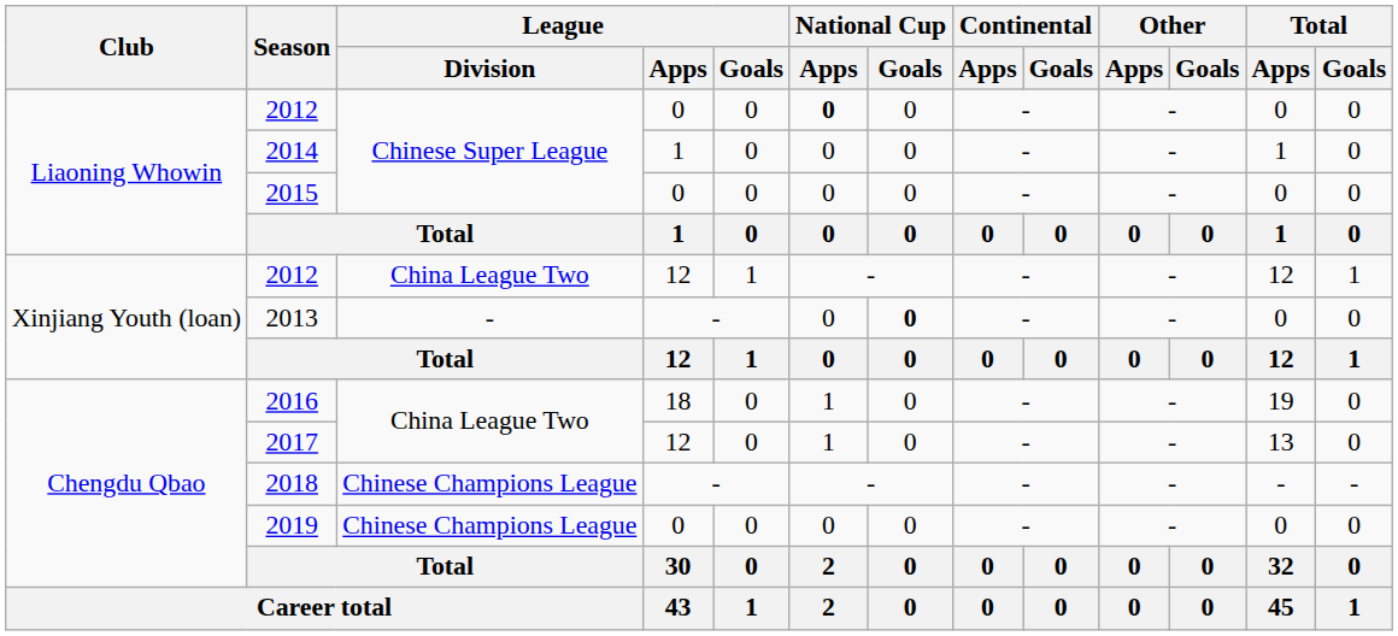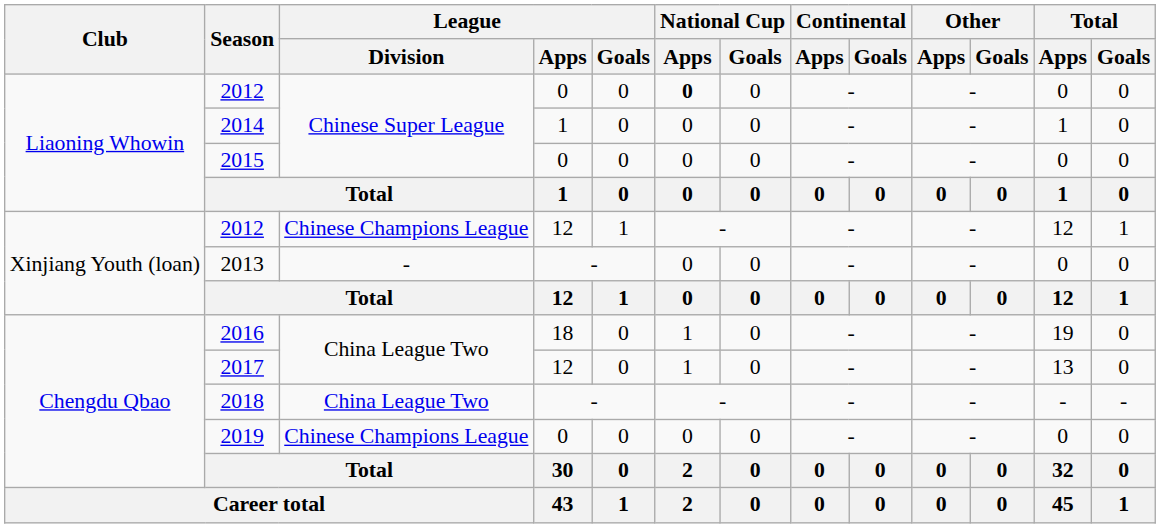 <table class="wikitable" style="text-align: center">
 <tr>
 <th rowspan="2">Club</th>
 <th rowspan="2">Season</th>
 <th colspan="3">League</th>
 <th colspan="2">National Cup</th>
 <th colspan="2">Continental</th>
 <th colspan="2">Other</th>
 <th colspan="2">Total</th>
 </tr>
 <tr>
 <th>Division</th>
 <th>Apps</th>
 <th>Goals</th>
 <th>Apps</th>
 <th>Goals</th>
 <th>Apps</th>
 <th>Goals</th>
 <th>Apps</th>
 <th>Goals</th>
 <th>Apps</th>
 <th>Goals</th>
 </tr>
 <tr>
 <td rowspan=4><a href='#'>Liaoning Whowin</a></td>
 <td><a href='#'>2012</a></td>
 <td rowspan=3><a href='#'>Chinese Super League</a></td>
 <td>0</td>
 <td>0</td>
 <td><strong>0</strong></td>
 <td>0</td>
 <td colspan="2">-</td>
 <td colspan="2">-</td>
 <td>0</td>
 <td>0</td>
 </tr>
 <tr>
 <td><a href='#'>2014</a></td>
 <td>1</td>
 <td>0</td>
 <td>0</td>
 <td>0</td>
 <td colspan="2">-</td>
 <td colspan="2">-</td>
 <td>1</td>
 <td>0</td>
 </tr>
 <tr>
 <td><a href='#'>2015</a></td>
 <td>0</td>
 <td>0</td>
 <td>0</td>
 <td>0</td>
 <td colspan="2">-</td>
 <td colspan="2">-</td>
 <td>0</td>
 <td>0</td>
 </tr>
 <tr>
 <th colspan="2"><strong>Total</strong></th>
 <th>1</th>
 <th>0</th>
 <th>0</th>
 <th>0</th>
 <th>0</th>
 <th>0</th>
 <th>0</th>
 <th>0</th>
 <th>1</th>
 <th>0</th>
 </tr>
 <tr>
 <td rowspan=3>Xinjiang Youth (loan)</td>
 <td><a href='#'>2012</a></td>
-<td><a href='#'>China League Two</a></td>
+<td><a href='#'>Chinese Champions League</a></td>
 <td>12</td>
 <td>1</td>
 <td colspan="2">-</td>
 <td colspan="2">-</td>
 <td colspan="2">-</td>
 <td>12</td>
 <td>1</td>
 </tr>
 <tr>
 <td>2013</td>
 <td>-</td>
 <td colspan="2">-</td>
 <td>0</td>
-<td><strong>0</strong></td>
+<td>0</td>
 <td colspan="2">-</td>
 <td colspan="2">-</td>
 <td>0</td>
 <td>0</td>
 </tr>
 <tr>
 <th colspan="2"><strong>Total</strong></th>
 <th>12</th>
 <th>1</th>
 <th>0</th>
 <th>0</th>
 <th>0</th>
 <th>0</th>
 <th>0</th>
 <th>0</th>
 <th>12</th>
 <th>1</th>
 </tr>
 <tr>
 <td rowspan=5><a href='#'>Chengdu Qbao</a></td>
 <td><a href='#'>2016</a></td>
 <td rowspan=2>China League Two</td>
 <td>18</td>
 <td>0</td>
 <td>1</td>
 <td>0</td>
 <td colspan="2">-</td>
 <td colspan="2">-</td>
 <td>19</td>
 <td>0</td>
 </tr>
 <tr>
 <td><a href='#'>2017</a></td>
 <td>12</td>
 <td>0</td>
 <td>1</td>
 <td>0</td>
 <td colspan="2">-</td>
 <td colspan="2">-</td>
 <td>13</td>
 <td>0</td>
 </tr>
 <tr>
 <td><a href='#'>2018</a></td>
-<td><a href='#'>Chinese Champions League</a></td>
+<td><a href='#'>China League Two</a></td>
 <td colspan="2">-</td>
 <td colspan="2">-</td>
 <td colspan="2">-</td>
 <td colspan="2">-</td>
 <td>-</td>
 <td>-</td>
 </tr>
 <tr>
 <td><a href='#'>2019</a></td>
 <td><a href='#'>Chinese Champions League</a></td>
 <td>0</td>
 <td>0</td>
 <td>0</td>
 <td>0</td>
 <td colspan="2">-</td>
 <td colspan="2">-</td>
 <td>0</td>
 <td>0</td>
 </tr>
 <tr>
 <th colspan="2"><strong>Total</strong></th>
 <th>30</th>
 <th>0</th>
 <th>2</th>
 <th>0</th>
 <th>0</th>
 <th>0</th>
 <th>0</th>
 <th>0</th>
 <th>32</th>
 <th>0</th>
 </tr>
 <tr>
 <th colspan=3>Career total</th>
 <th>43</th>
 <th>1</th>
 <th>2</th>
 <th>0</th>
 <th>0</th>
 <th>0</th>
 <th>0</th>
 <th>0</th>
 <th>45</th>
 <th>1</th>
 </tr>
 </table>
